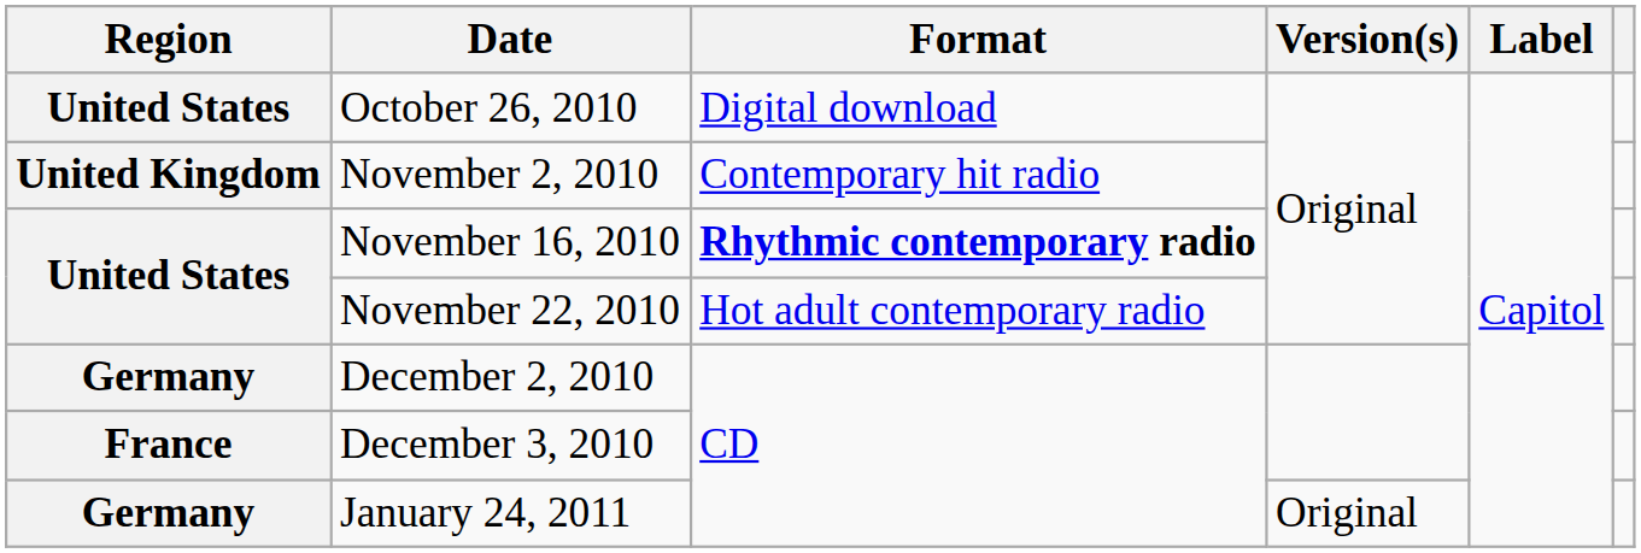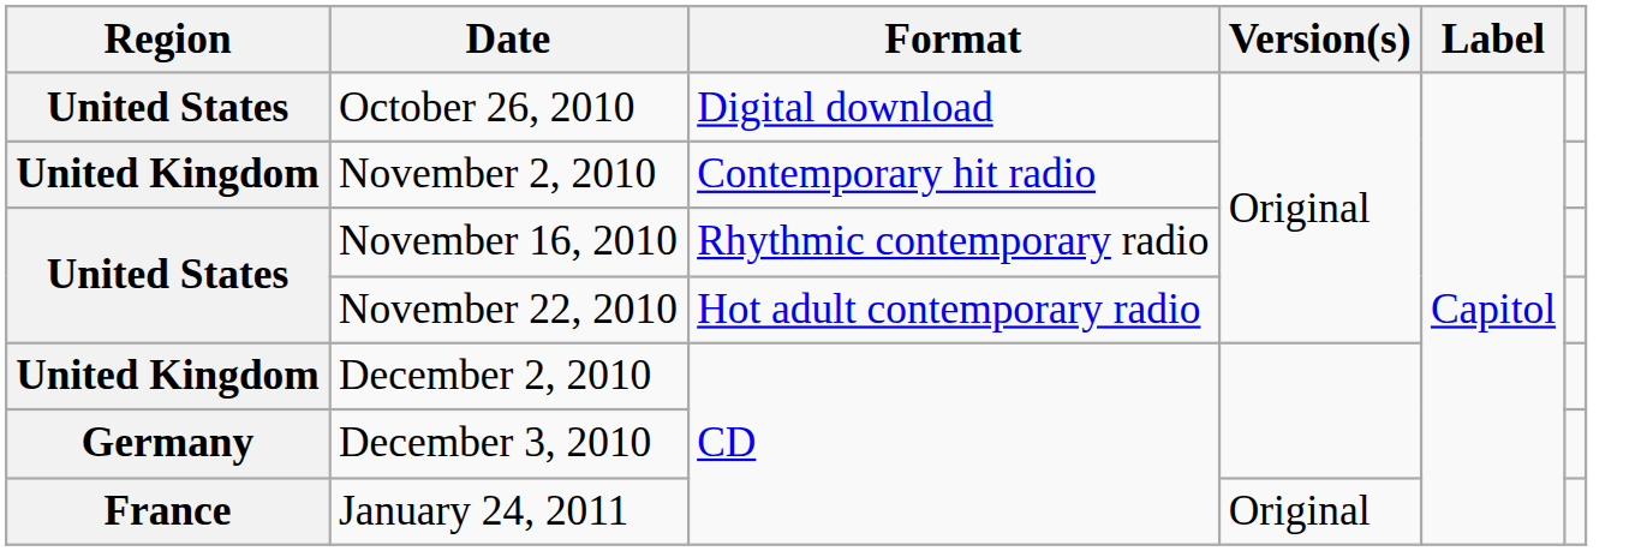 <table class="wikitable plainrowheaders">
 <tr>
 <th scope="col">Region</th>
 <th scope="col">Date</th>
 <th scope="col">Format</th>
 <th scope="col">Version(s)</th>
 <th scope="col">Label</th>
 <th scope="col"></th>
 </tr>
 <tr>
 <th scope="row">United States</th>
 <td>October 26, 2010</td>
 <td><a href='#'>Digital download</a></td>
 <td rowspan="4">Original</td>
 <td rowspan="7"><a href='#'>Capitol</a></td>
 <td style="text-align:center;"></td>
 </tr>
 <tr>
 <th scope="row">United Kingdom</th>
 <td>November 2, 2010</td>
 <td><a href='#'>Contemporary hit radio</a></td>
 <td style="text-align:center;"></td>
 </tr>
 <tr>
 <th rowspan="2" scope="row">United States</th>
 <td>November 16, 2010</td>
-<td><strong><a href='#'>Rhythmic contemporary</a> radio</strong></td>
+<td><a href='#'>Rhythmic contemporary</a> radio</td>
 <td style="text-align:center;"></td>
 </tr>
 <tr>
 <td>November 22, 2010</td>
 <td><a href='#'>Hot adult contemporary radio</a></td>
 <td style="text-align:center;"></td>
 </tr>
 <tr>
-<th scope="row">Germany</th>
+<th scope="row">United Kingdom</th>
 <td>December 2, 2010</td>
 <td rowspan="3"><a href='#'>CD</a></td>
 <td rowspan="2"></td>
 <td style="text-align:center;"></td>
 </tr>
 <tr>
-<th scope="row">France</th>
+<th scope="row">Germany</th>
 <td>December 3, 2010</td>
 <td style="text-align:center;"></td>
 </tr>
 <tr>
-<th scope="row">Germany</th>
+<th scope="row">France</th>
 <td>January 24, 2011</td>
 <td>Original</td>
 <td style="text-align:center;"></td>
 </tr>
 </table>
